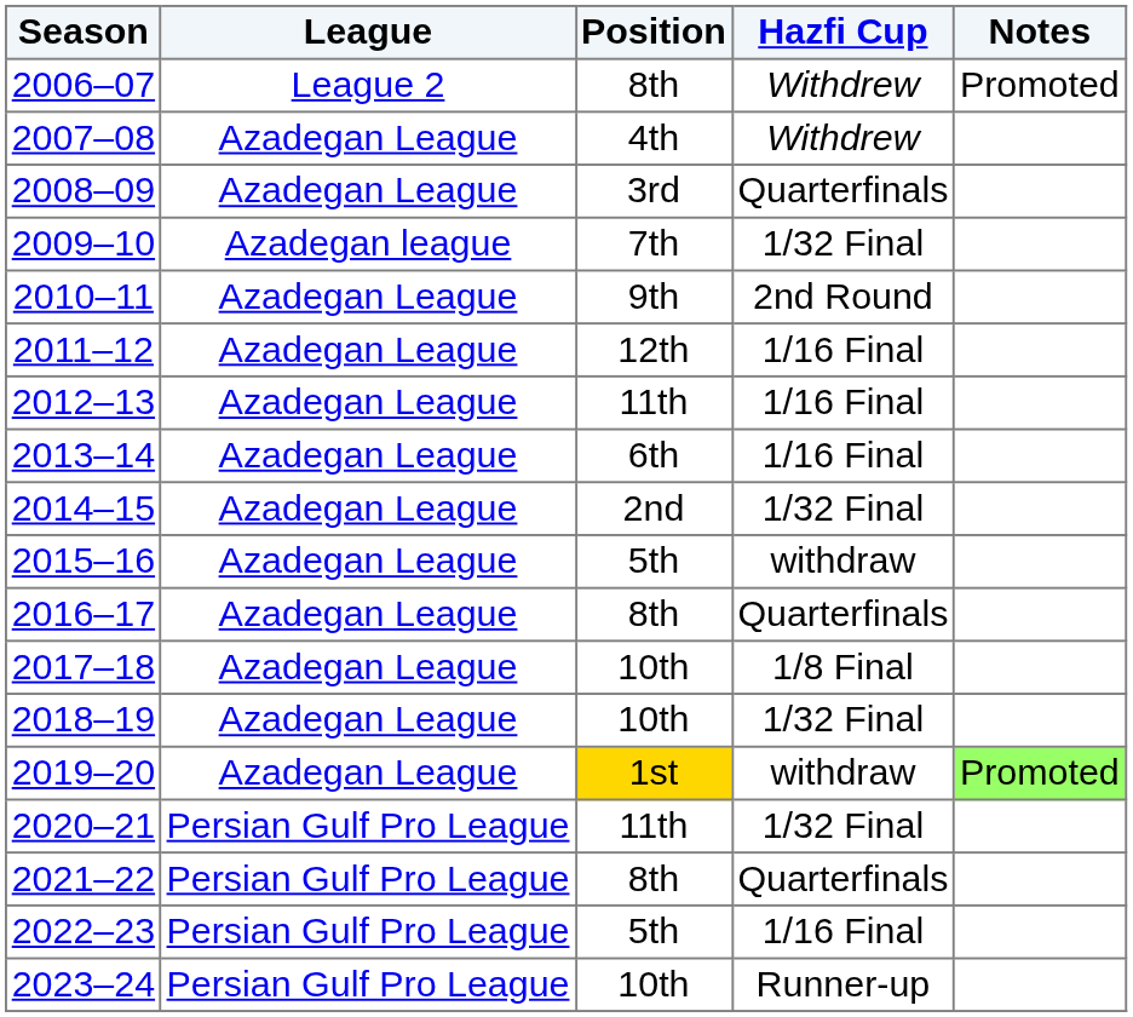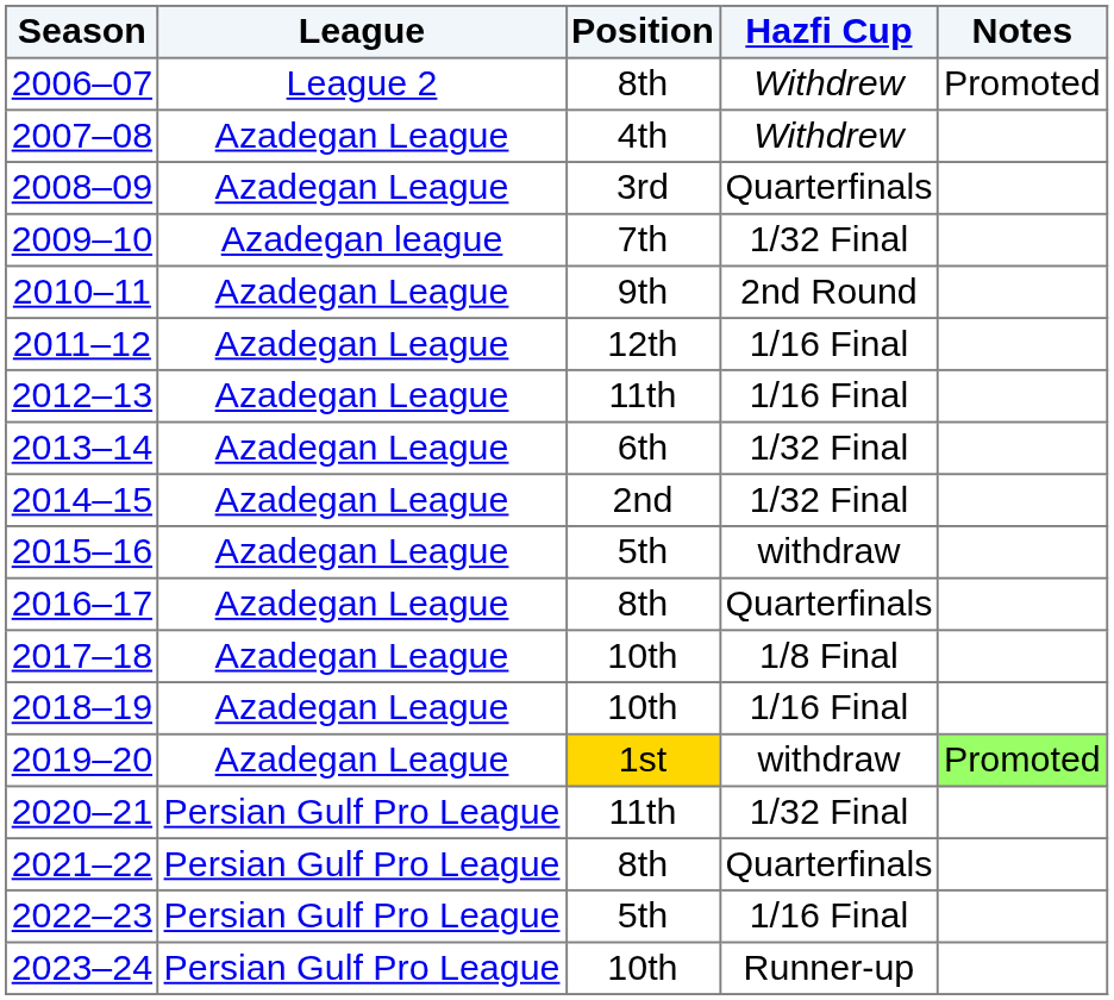 <table border="1" cellpadding="2" style="border-collapse:collapse; text-align:center; font-size:normal;">
 <tr style="background:#f0f6fa;">
 <th>Season</th>
 <th>League</th>
 <th>Position</th>
 <th><a href='#'>Hazfi Cup</a></th>
 <th>Notes</th>
 </tr>
 <tr>
 <td><a href='#'>2006–07</a></td>
 <td><a href='#'>League 2</a></td>
 <td>8th</td>
 <td><em>Withdrew</em></td>
 <td>Promoted</td>
 </tr>
 <tr>
 <td><a href='#'>2007–08</a></td>
 <td><a href='#'>Azadegan League</a></td>
 <td>4th</td>
 <td><em>Withdrew</em></td>
 <td></td>
 </tr>
 <tr>
 <td><a href='#'>2008–09</a></td>
 <td><a href='#'>Azadegan League</a></td>
 <td>3rd</td>
 <td>Quarterfinals</td>
 <td></td>
 </tr>
 <tr>
 <td><a href='#'>2009–10</a></td>
 <td><a href='#'>Azadegan league</a></td>
 <td>7th</td>
 <td>1/32 Final</td>
 <td></td>
 </tr>
 <tr>
 <td><a href='#'>2010–11</a></td>
 <td><a href='#'>Azadegan League</a></td>
 <td>9th</td>
 <td>2nd Round</td>
 <td></td>
 </tr>
 <tr>
 <td><a href='#'>2011–12</a></td>
 <td><a href='#'>Azadegan League</a></td>
 <td>12th</td>
 <td>1/16 Final</td>
 <td></td>
 </tr>
 <tr>
 <td><a href='#'>2012–13</a></td>
 <td><a href='#'>Azadegan League</a></td>
 <td>11th</td>
 <td>1/16 Final</td>
 <td></td>
 </tr>
 <tr>
 <td><a href='#'>2013–14</a></td>
 <td><a href='#'>Azadegan League</a></td>
 <td>6th</td>
-<td>1/16 Final</td>
+<td>1/32 Final</td>
 <td></td>
 </tr>
 <tr>
 <td><a href='#'>2014–15</a></td>
 <td><a href='#'>Azadegan League</a></td>
 <td>2nd</td>
 <td>1/32 Final</td>
 <td></td>
 </tr>
 <tr>
 <td><a href='#'>2015–16</a></td>
 <td><a href='#'>Azadegan League</a></td>
 <td>5th</td>
 <td>withdraw</td>
 <td></td>
 </tr>
 <tr>
 <td><a href='#'>2016–17</a></td>
 <td><a href='#'>Azadegan League</a></td>
 <td>8th</td>
 <td>Quarterfinals</td>
 <td></td>
 </tr>
 <tr>
 <td><a href='#'>2017–18</a></td>
 <td><a href='#'>Azadegan League</a></td>
 <td>10th</td>
 <td>1/8 Final</td>
 <td></td>
 </tr>
 <tr>
 <td><a href='#'>2018–19</a></td>
 <td><a href='#'>Azadegan League</a></td>
 <td>10th</td>
-<td>1/32 Final</td>
+<td>1/16 Final</td>
 <td></td>
 </tr>
 <tr>
 <td><a href='#'>2019–20</a></td>
 <td><a href='#'>Azadegan League</a></td>
 <td bgcolor=gold>1st</td>
 <td>withdraw</td>
 <td style="background:#9f6;">Promoted</td>
 </tr>
 <tr>
 <td><a href='#'>2020–21</a></td>
 <td><a href='#'>Persian Gulf Pro League</a></td>
 <td>11th</td>
 <td>1/32 Final</td>
 <td></td>
 </tr>
 <tr>
 <td><a href='#'>2021–22</a></td>
 <td><a href='#'>Persian Gulf Pro League</a></td>
 <td>8th</td>
 <td>Quarterfinals</td>
 <td></td>
 </tr>
 <tr>
 <td><a href='#'>2022–23</a></td>
 <td><a href='#'>Persian Gulf Pro League</a></td>
 <td>5th</td>
 <td>1/16 Final</td>
 <td></td>
 </tr>
 <tr>
 <td><a href='#'>2023–24</a></td>
 <td><a href='#'>Persian Gulf Pro League</a></td>
 <td>10th</td>
 <td>Runner-up</td>
 <td></td>
 </tr>
 <tr>
 </tr>
 </table>
